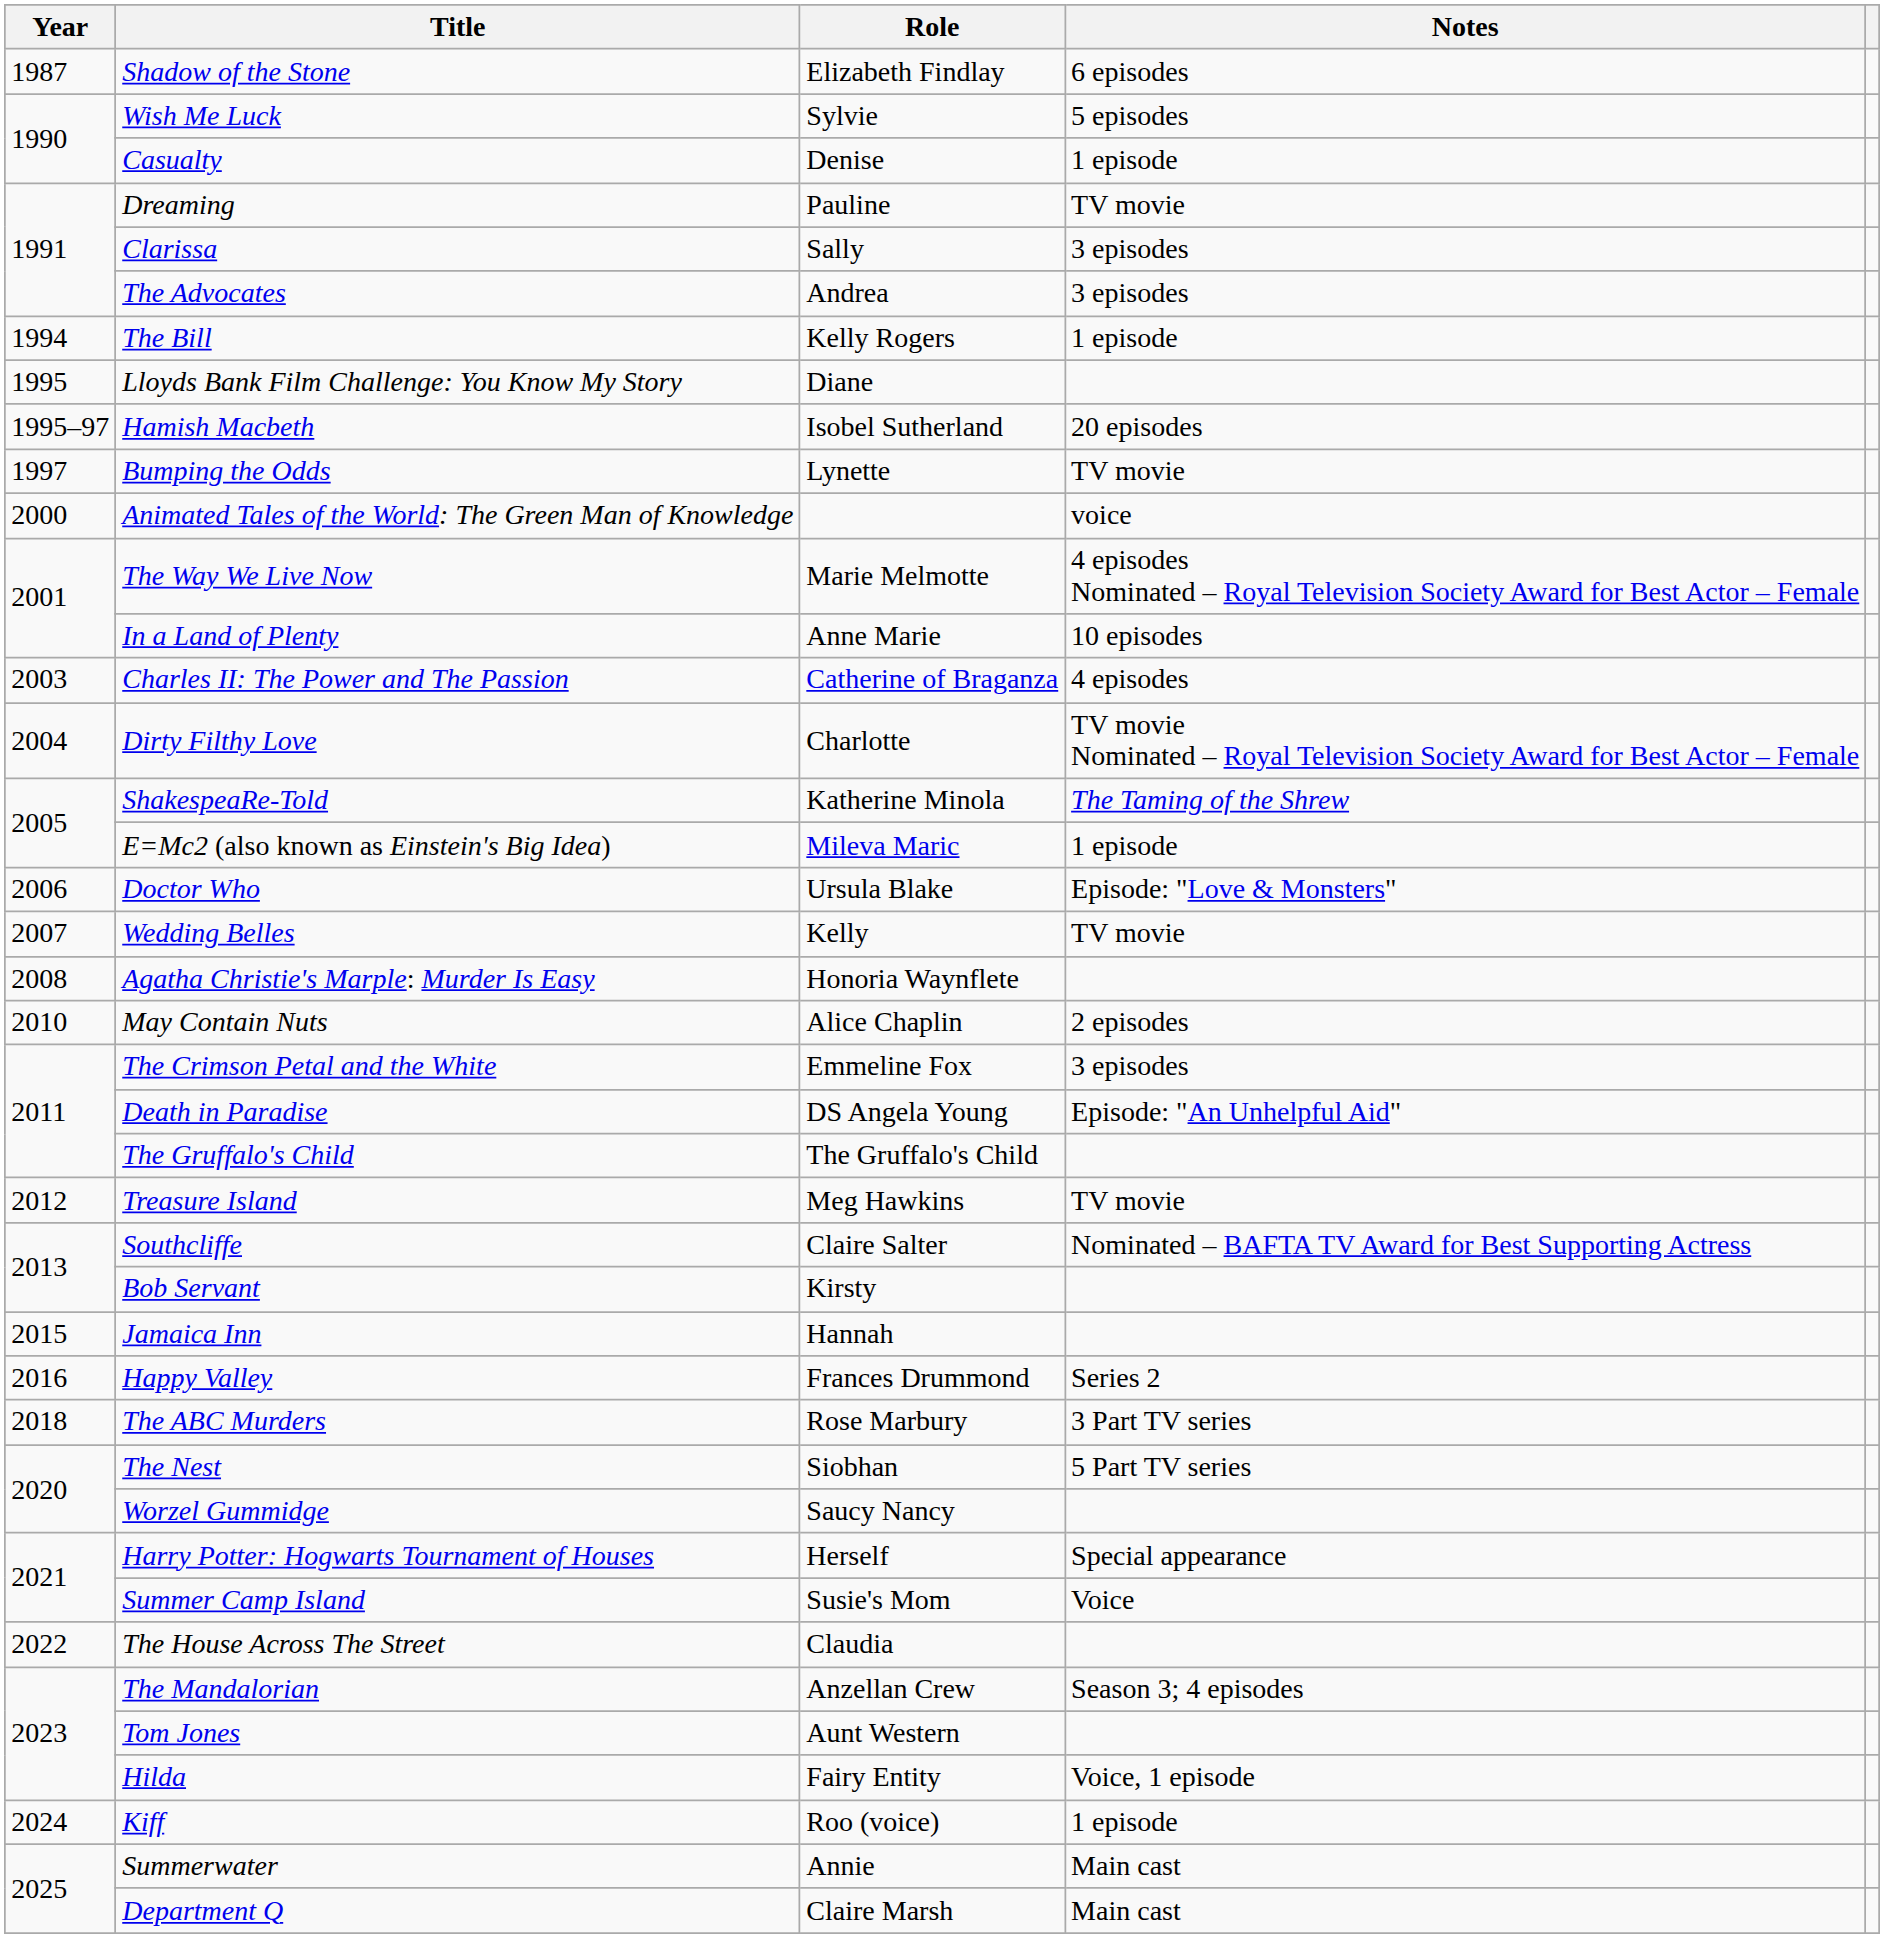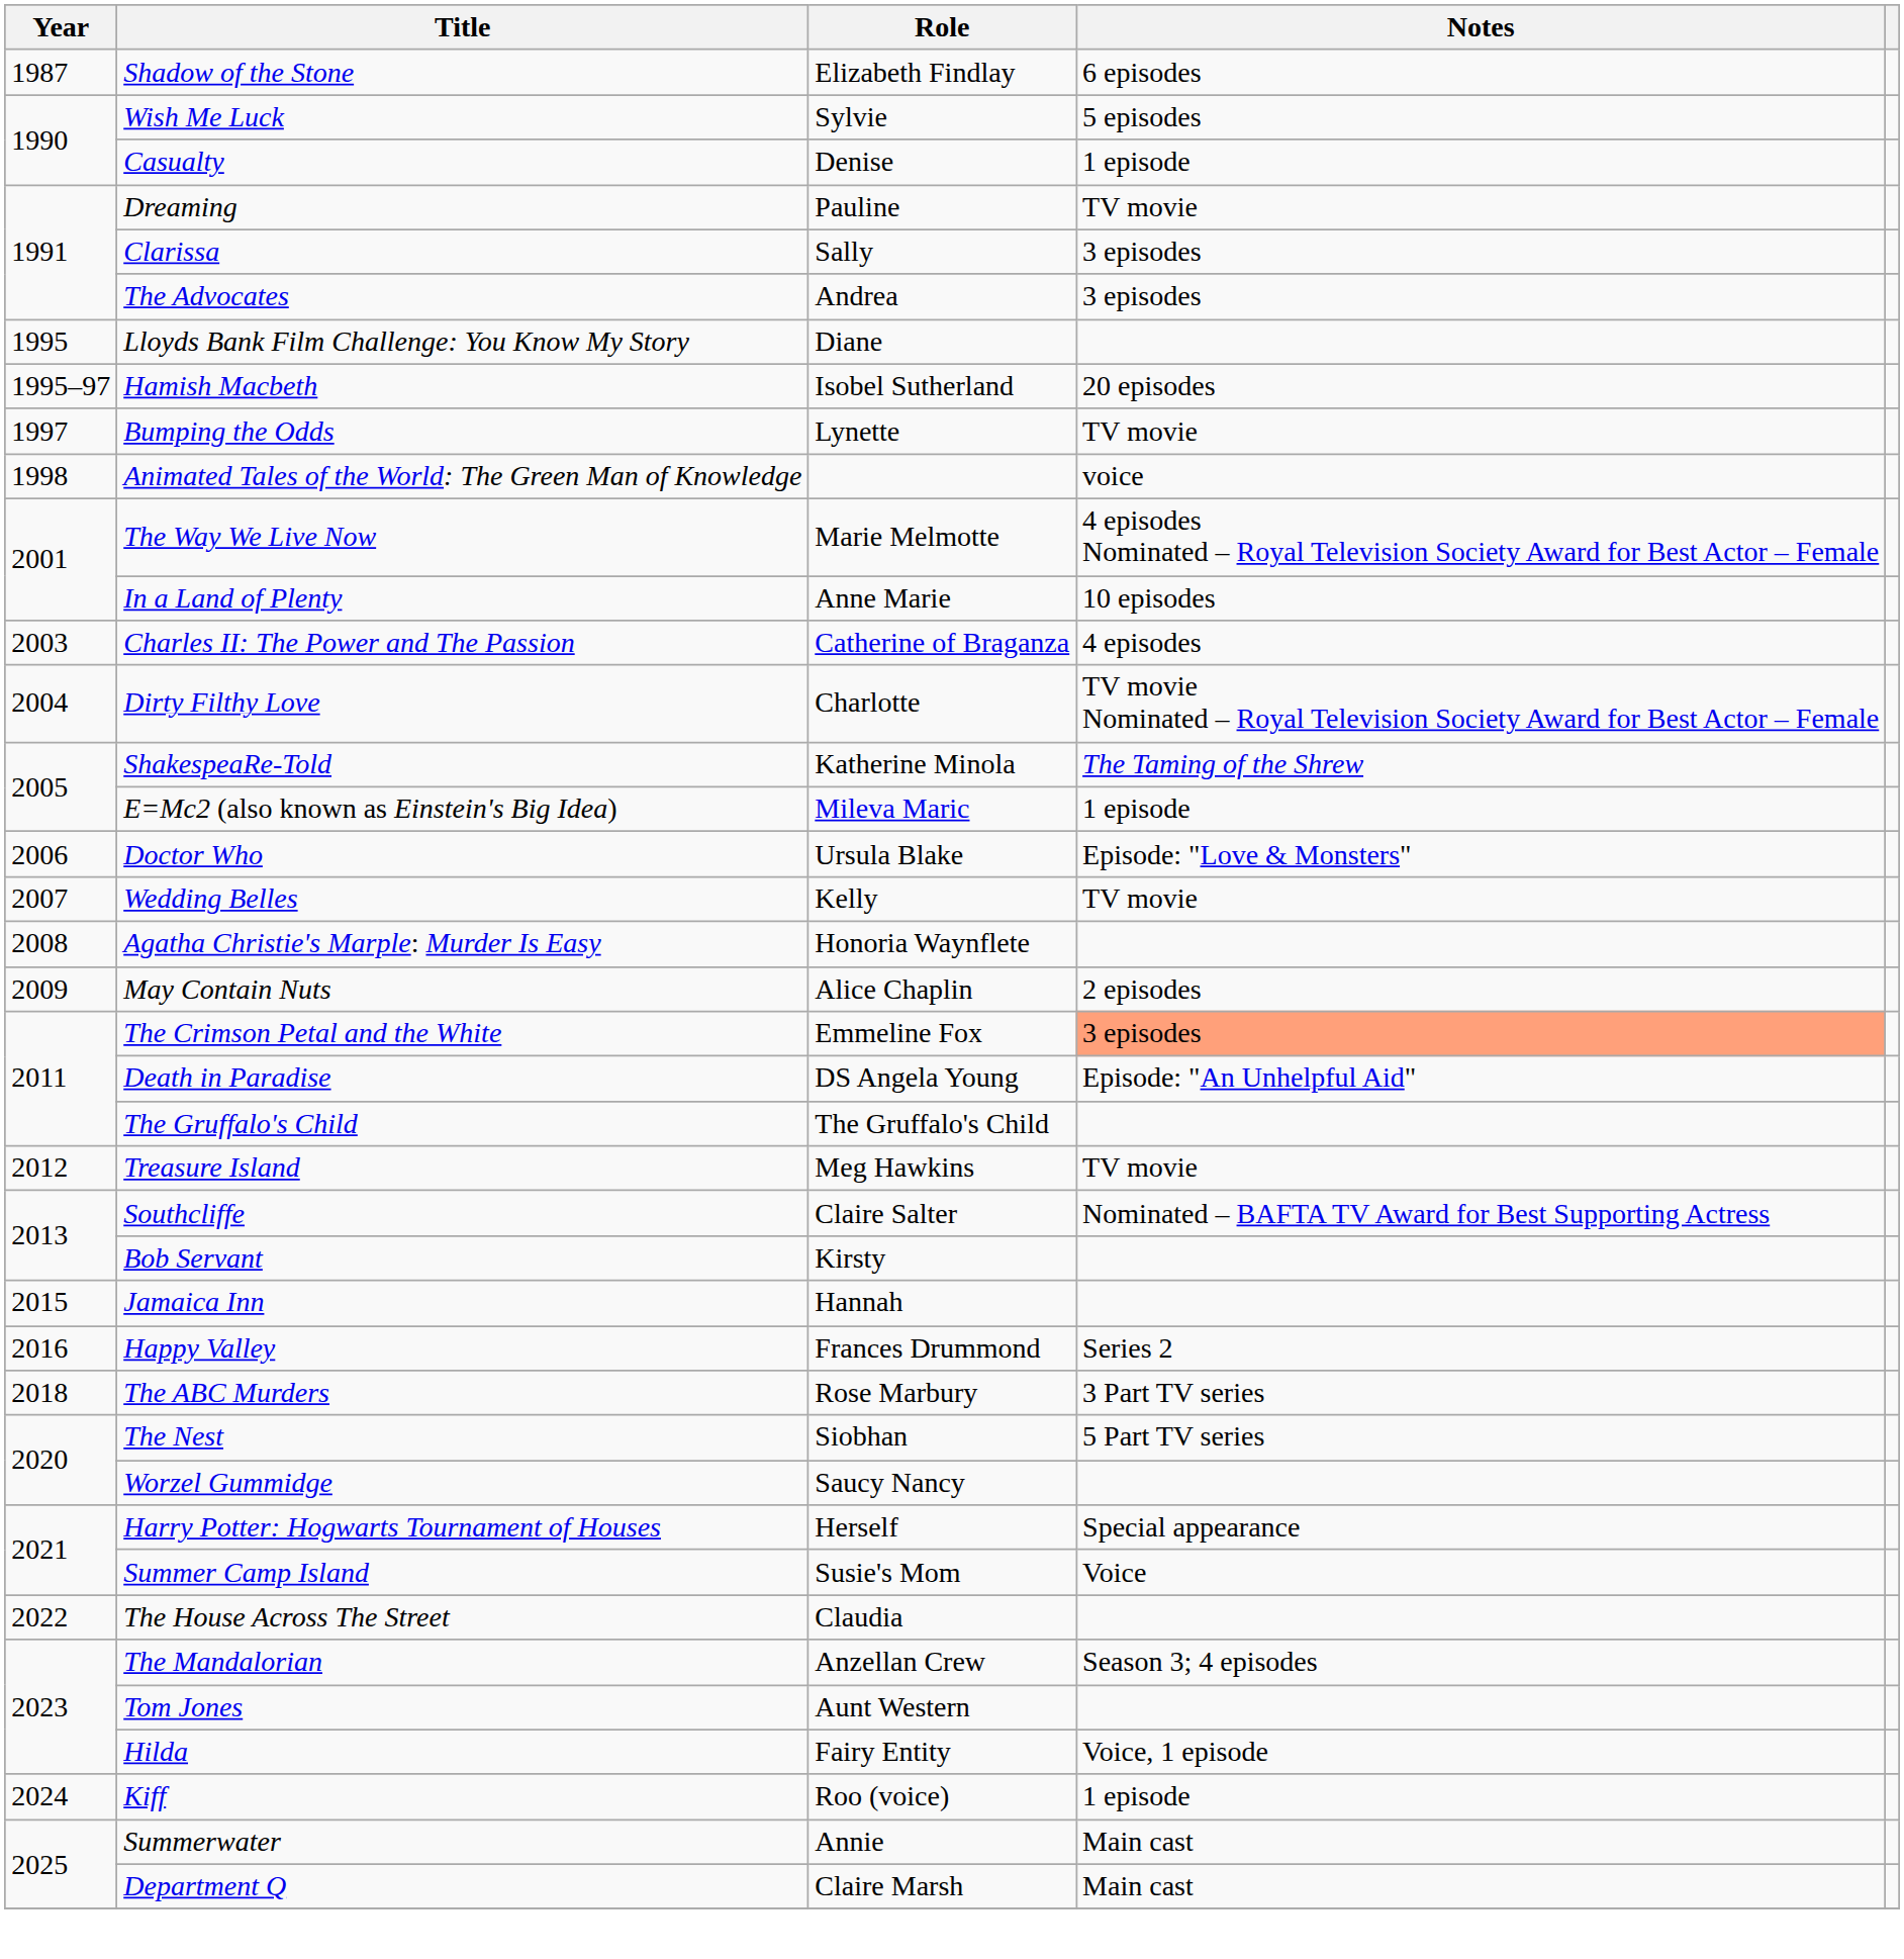 <table class="wikitable sortable">
 <tr>
 <th>Year</th>
 <th>Title</th>
 <th>Role</th>
 <th>Notes</th>
 <th></th>
 </tr>
 <tr>
 <td>1987</td>
 <td><em><a href='#'>Shadow of the Stone</a></em></td>
 <td>Elizabeth Findlay</td>
 <td>6 episodes</td>
 <td></td>
 </tr>
 <tr>
 <td rowspan=2>1990</td>
 <td><em><a href='#'>Wish Me Luck</a></em></td>
 <td>Sylvie</td>
 <td>5 episodes</td>
 <td></td>
 </tr>
 <tr>
 <td><em><a href='#'>Casualty</a></em></td>
 <td>Denise</td>
 <td>1 episode</td>
 <td></td>
 </tr>
 <tr>
 <td rowspan=3>1991</td>
 <td><em>Dreaming</em></td>
 <td>Pauline</td>
 <td>TV movie</td>
 <td></td>
 </tr>
 <tr>
 <td><em><a href='#'>Clarissa</a></em></td>
 <td>Sally</td>
 <td>3 episodes</td>
 <td></td>
 </tr>
 <tr>
 <td><em><a href='#'>The Advocates</a></em></td>
 <td>Andrea</td>
 <td>3 episodes</td>
 <td></td>
 </tr>
 <tr>
-<td>1994</td>
-<td><em><a href='#'>The Bill</a></em></td>
-<td>Kelly Rogers</td>
-<td>1 episode</td>
-<td></td>
-</tr>
-<tr>
 <td>1995</td>
 <td><em>Lloyds Bank Film Challenge: You Know My Story</em></td>
 <td>Diane</td>
 <td></td>
 <td></td>
 </tr>
 <tr>
 <td>1995–97</td>
 <td><em><a href='#'>Hamish Macbeth</a></em></td>
 <td>Isobel Sutherland</td>
 <td>20 episodes</td>
 <td></td>
 </tr>
 <tr>
 <td>1997</td>
 <td><em><a href='#'>Bumping the Odds</a></em></td>
 <td>Lynette</td>
 <td>TV movie</td>
 <td></td>
 </tr>
 <tr>
-<td>2000</td>
+<td>1998</td>
 <td><em><a href='#'>Animated Tales of the World</a>: The Green Man of Knowledge</em></td>
 <td></td>
 <td>voice</td>
 <td></td>
 </tr>
 <tr>
 <td rowspan=2>2001</td>
 <td><em><a href='#'>The Way We Live Now</a></em></td>
 <td>Marie Melmotte</td>
 <td>4 episodes<br>Nominated – <a href='#'>Royal Television Society Award for Best Actor – Female</a></td>
 <td></td>
 </tr>
 <tr>
 <td><em><a href='#'>In a Land of Plenty</a></em></td>
 <td>Anne Marie</td>
 <td>10 episodes</td>
 <td></td>
 </tr>
 <tr>
 <td>2003</td>
 <td><em><a href='#'>Charles II: The Power and The Passion</a></em></td>
 <td><a href='#'>Catherine of Braganza</a></td>
 <td>4 episodes</td>
 <td></td>
 </tr>
 <tr>
 <td>2004</td>
 <td><em><a href='#'>Dirty Filthy Love</a></em></td>
 <td>Charlotte</td>
 <td>TV movie<br>Nominated – <a href='#'>Royal Television Society Award for Best Actor – Female</a></td>
 <td></td>
 </tr>
 <tr>
 <td rowspan=2>2005</td>
 <td><em><a href='#'>ShakespeaRe-Told</a></em></td>
 <td>Katherine Minola</td>
 <td><em><a href='#'>The Taming of the Shrew</a></em></td>
 <td></td>
 </tr>
 <tr>
 <td><em>E=Mc2</em> (also known as <em>Einstein's Big Idea</em>)</td>
 <td><a href='#'>Mileva Maric</a></td>
 <td>1 episode</td>
 <td></td>
 </tr>
 <tr>
 <td>2006</td>
 <td><em><a href='#'>Doctor Who</a></em></td>
 <td>Ursula Blake</td>
 <td>Episode: "<a href='#'>Love & Monsters</a>"</td>
 <td></td>
 </tr>
 <tr>
 <td>2007</td>
 <td><em><a href='#'>Wedding Belles</a></em></td>
 <td>Kelly</td>
 <td>TV movie</td>
 <td></td>
 </tr>
 <tr>
 <td>2008</td>
 <td><em><a href='#'>Agatha Christie's Marple</a></em>: <em><a href='#'>Murder Is Easy</a></em></td>
 <td>Honoria Waynflete</td>
 <td></td>
 <td></td>
 </tr>
 <tr>
-<td>2010</td>
+<td>2009</td>
 <td><em>May Contain Nuts</em></td>
 <td>Alice Chaplin</td>
 <td>2 episodes</td>
 <td></td>
 </tr>
 <tr>
 <td rowspan="3">2011</td>
 <td><em><a href='#'>The Crimson Petal and the White</a></em></td>
 <td>Emmeline Fox</td>
-<td>3 episodes</td>
+<td style="background: lightsalmon;">3 episodes</td>
 <td></td>
 </tr>
 <tr>
 <td><em><a href='#'>Death in Paradise</a></em></td>
 <td>DS Angela Young</td>
 <td>Episode: "<a href='#'>An Unhelpful Aid</a>"</td>
 <td></td>
 </tr>
 <tr>
 <td><em><a href='#'>The Gruffalo's Child</a></em></td>
 <td>The Gruffalo's Child</td>
 <td></td>
 <td></td>
 </tr>
 <tr>
 <td>2012</td>
 <td><em><a href='#'>Treasure Island</a></em></td>
 <td>Meg Hawkins</td>
 <td>TV movie</td>
 <td></td>
 </tr>
 <tr>
 <td rowspan="2">2013</td>
 <td><em><a href='#'>Southcliffe</a></em></td>
 <td>Claire Salter</td>
 <td>Nominated – <a href='#'>BAFTA TV Award for Best Supporting Actress</a></td>
 <td></td>
 </tr>
 <tr>
 <td><em><a href='#'>Bob Servant</a></em></td>
 <td>Kirsty</td>
 <td></td>
 <td></td>
 </tr>
 <tr>
 <td>2015</td>
 <td><em><a href='#'>Jamaica Inn</a></em></td>
 <td>Hannah</td>
 <td></td>
 <td></td>
 </tr>
 <tr>
 <td>2016</td>
 <td><em><a href='#'>Happy Valley</a></em></td>
 <td>Frances Drummond</td>
 <td>Series 2</td>
 <td></td>
 </tr>
 <tr>
 <td>2018</td>
 <td><em><a href='#'>The ABC Murders</a></em></td>
 <td>Rose Marbury</td>
 <td>3 Part TV series</td>
 <td></td>
 </tr>
 <tr>
 <td rowspan="2">2020</td>
 <td><em><a href='#'>The Nest</a></em></td>
 <td>Siobhan</td>
 <td>5 Part TV series</td>
 <td></td>
 </tr>
 <tr>
 <td><em><a href='#'>Worzel Gummidge</a></em></td>
 <td>Saucy Nancy</td>
 <td></td>
 <td></td>
 </tr>
 <tr>
 <td rowspan="2">2021</td>
 <td><em><a href='#'>Harry Potter: Hogwarts Tournament of Houses</a></em></td>
 <td>Herself</td>
 <td>Special appearance</td>
 <td></td>
 </tr>
 <tr>
 <td><em><a href='#'>Summer Camp Island</a></em></td>
 <td>Susie's Mom</td>
 <td>Voice</td>
 <td></td>
 </tr>
 <tr>
 <td>2022</td>
 <td><em>The House Across The Street</em></td>
 <td>Claudia</td>
 <td></td>
 <td></td>
 </tr>
 <tr>
 <td rowspan="3">2023</td>
 <td><em><a href='#'>The Mandalorian</a></em></td>
 <td>Anzellan Crew</td>
 <td>Season 3; 4 episodes</td>
 <td></td>
 </tr>
 <tr>
 <td><em><a href='#'>Tom Jones</a></em></td>
 <td>Aunt Western</td>
 <td></td>
 <td></td>
 </tr>
 <tr>
 <td><a href='#'><em>Hilda</em></a></td>
 <td>Fairy Entity</td>
 <td>Voice, 1 episode</td>
 <td></td>
 </tr>
 <tr>
 <td>2024</td>
 <td><em><a href='#'>Kiff</a></em></td>
 <td>Roo (voice)</td>
 <td>1 episode</td>
 <td></td>
 </tr>
 <tr>
 <td rowspan="2">2025</td>
 <td><em>Summerwater</em></td>
 <td>Annie</td>
 <td>Main cast</td>
 <td></td>
 </tr>
 <tr>
 <td><em><a href='#'>Department Q</a></em></td>
 <td>Claire Marsh</td>
 <td>Main cast</td>
 <td></td>
 </tr>
 <tr>
 </tr>
 </table>
